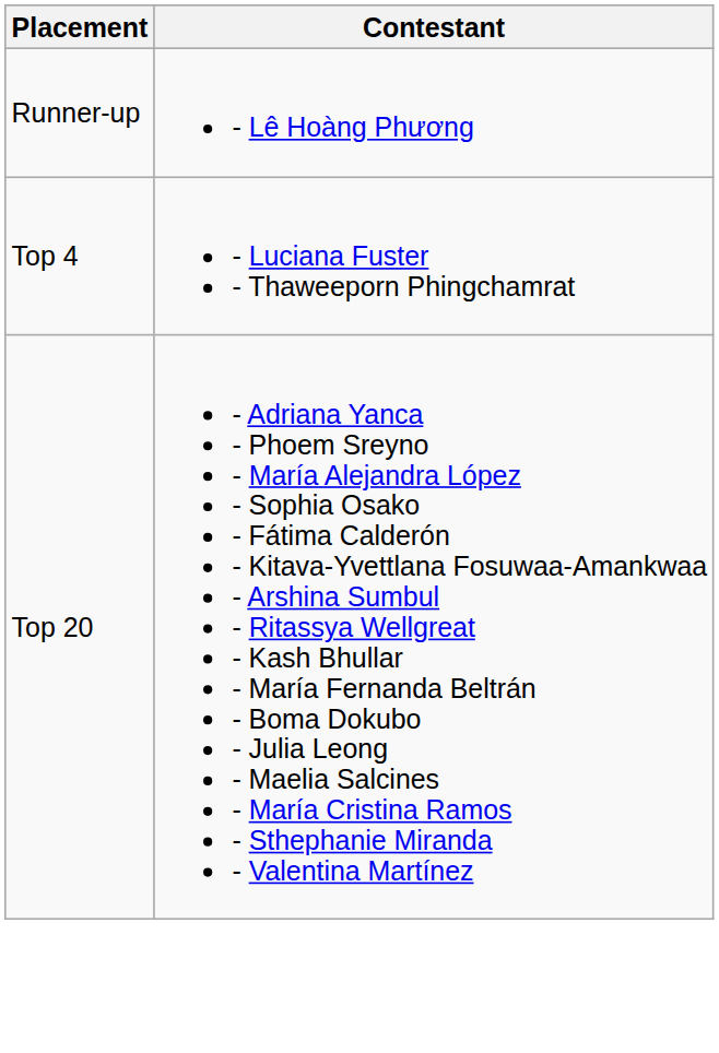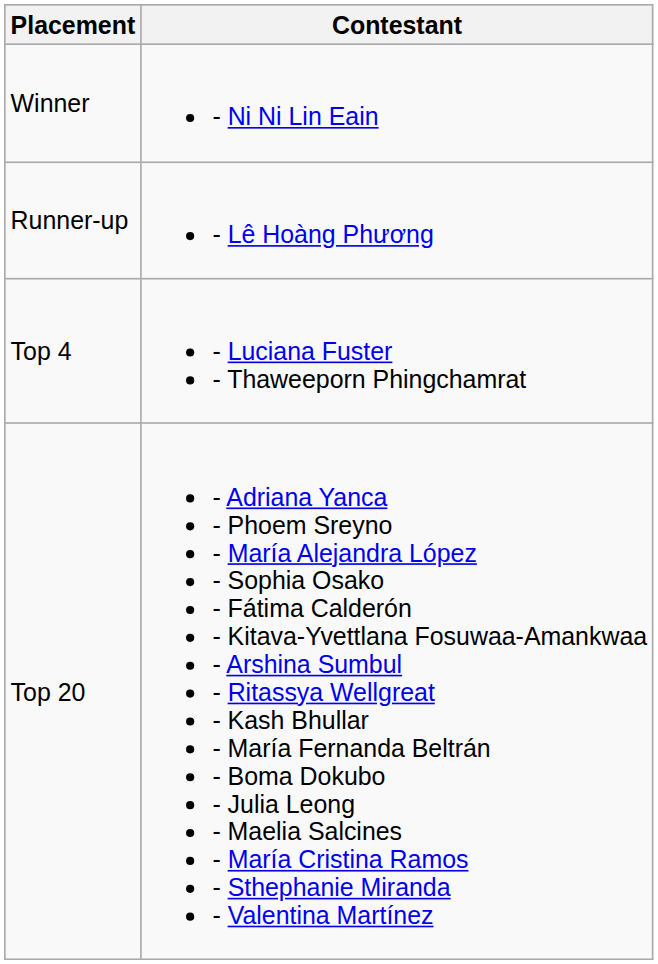 <table class="wikitable" style="font-size: 95%;">
 <tr>
 <th>Placement</th>
 <th>Contestant</th>
+</tr>
+<tr>
+<td>Winner</td>
+<td><br><ul><li> - <a href='#'>Ni Ni Lin Eain</a></li></ul></td>
 </tr>
 <tr>
 <td>Runner-up</td>
 <td><br><ul><li> - <a href='#'>Lê Hoàng Phương</a></li></ul></td>
 </tr>
 <tr>
 <td>Top 4</td>
 <td><br><ul><li> - <a href='#'>Luciana Fuster</a></li><li>  - Thaweeporn Phingchamrat</li></ul></td>
 </tr>
 <tr>
 <td>Top 20</td>
 <td><br><ul><li> - <a href='#'>Adriana Yanca</a></li><li> - Phoem Sreyno</li><li> - <a href='#'>María Alejandra López</a></li><li> - Sophia Osako</li><li> - Fátima Calderón</li><li> - Kitava-Yvettlana Fosuwaa-Amankwaa</li><li> - <a href='#'>Arshina Sumbul</a></li><li> - <a href='#'>Ritassya Wellgreat</a></li><li> - Kash Bhullar</li><li> - María Fernanda Beltrán</li><li> - Boma Dokubo</li><li> - Julia Leong</li><li> - Maelia Salcines</li><li> - <a href='#'>María Cristina Ramos</a></li><li> - <a href='#'>Sthephanie Miranda</a></li><li> - <a href='#'>Valentina Martínez</a></li></ul></td>
 </tr>
 </table>
